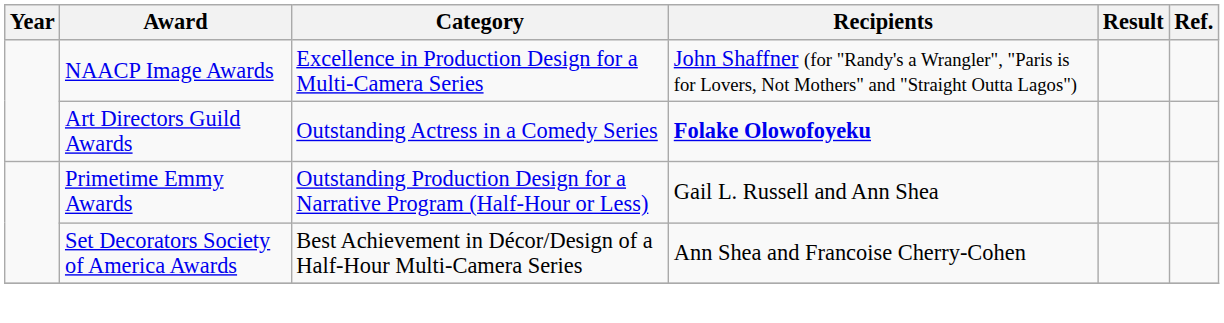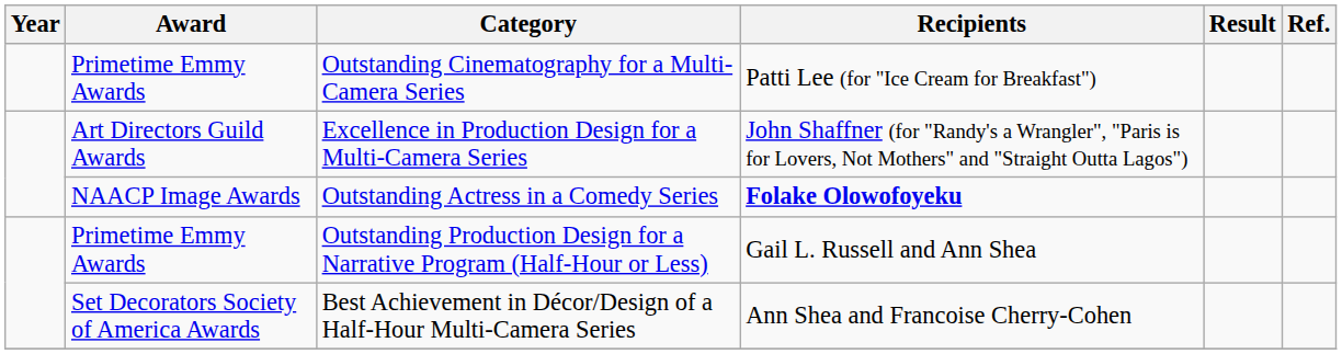 <table class="wikitable sortable">
 <tr style="background:#ccc; text-align:center;">
 <th>Year</th>
 <th>Award</th>
 <th>Category</th>
 <th>Recipients</th>
 <th>Result</th>
 <th>Ref.</th>
 </tr>
 <tr>
+<td></td>
+<td><a href='#'>Primetime Emmy Awards</a></td>
+<td><a href='#'>Outstanding Cinematography for a Multi-Camera Series</a></td>
+<td>Patti Lee <small>(for "Ice Cream for Breakfast")</small></td>
+<td></td>
+<td></td>
+</tr>
+<tr>
 <td rowspan="2"></td>
-<td><a href='#'>NAACP Image Awards</a></td>
+<td><a href='#'>Art Directors Guild Awards</a></td>
 <td><a href='#'>Excellence in Production Design for a Multi-Camera Series</a></td>
 <td><a href='#'>John Shaffner</a> <small>(for "Randy's a Wrangler", "Paris is for Lovers, Not Mothers" and "Straight Outta Lagos")</small></td>
 <td></td>
 <td></td>
 </tr>
 <tr>
-<td><a href='#'>Art Directors Guild Awards</a></td>
+<td><a href='#'>NAACP Image Awards</a></td>
 <td><a href='#'>Outstanding Actress in a Comedy Series</a></td>
 <td><strong><a href='#'>Folake Olowofoyeku</a></strong></td>
 <td></td>
 <td></td>
 </tr>
 <tr>
 <td rowspan="2"></td>
 <td><a href='#'>Primetime Emmy Awards</a></td>
 <td><a href='#'>Outstanding Production Design for a Narrative Program (Half-Hour or Less)</a></td>
 <td>Gail L. Russell and Ann Shea </td>
 <td></td>
 <td align="center"></td>
 </tr>
 <tr>
 <td><a href='#'>Set Decorators Society of America Awards</a></td>
 <td>Best Achievement in Décor/Design of a Half-Hour Multi-Camera Series</td>
 <td>Ann Shea and Francoise Cherry-Cohen</td>
 <td></td>
 <td align="center"></td>
 </tr>
 <tr>
 </tr>
 </table>
